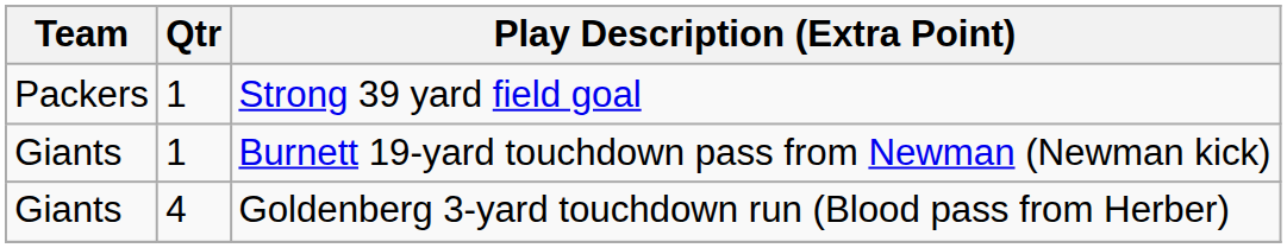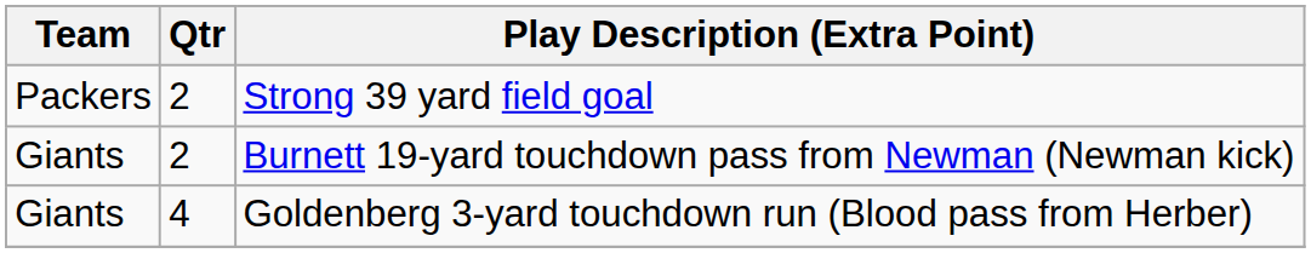 <table class="wikitable">
 <tr>
 <th><strong>Team</strong></th>
 <th><strong>Qtr</strong></th>
 <th><strong>Play Description (Extra Point)</strong></th>
 </tr>
 <tr>
 <td>Packers</td>
-<td>1</td>
+<td>2</td>
 <td><a href='#'>Strong</a> 39 yard <a href='#'>field goal</a></td>
 </tr>
 <tr>
 <td>Giants</td>
-<td>1</td>
+<td>2</td>
 <td><a href='#'>Burnett</a> 19-yard touchdown pass from <a href='#'>Newman</a> (Newman kick)</td>
 </tr>
 <tr>
 <td>Giants</td>
 <td>4</td>
 <td>Goldenberg 3-yard touchdown run (Blood pass from Herber)</td>
 </tr>
 <tr>
 </tr>
 </table>
